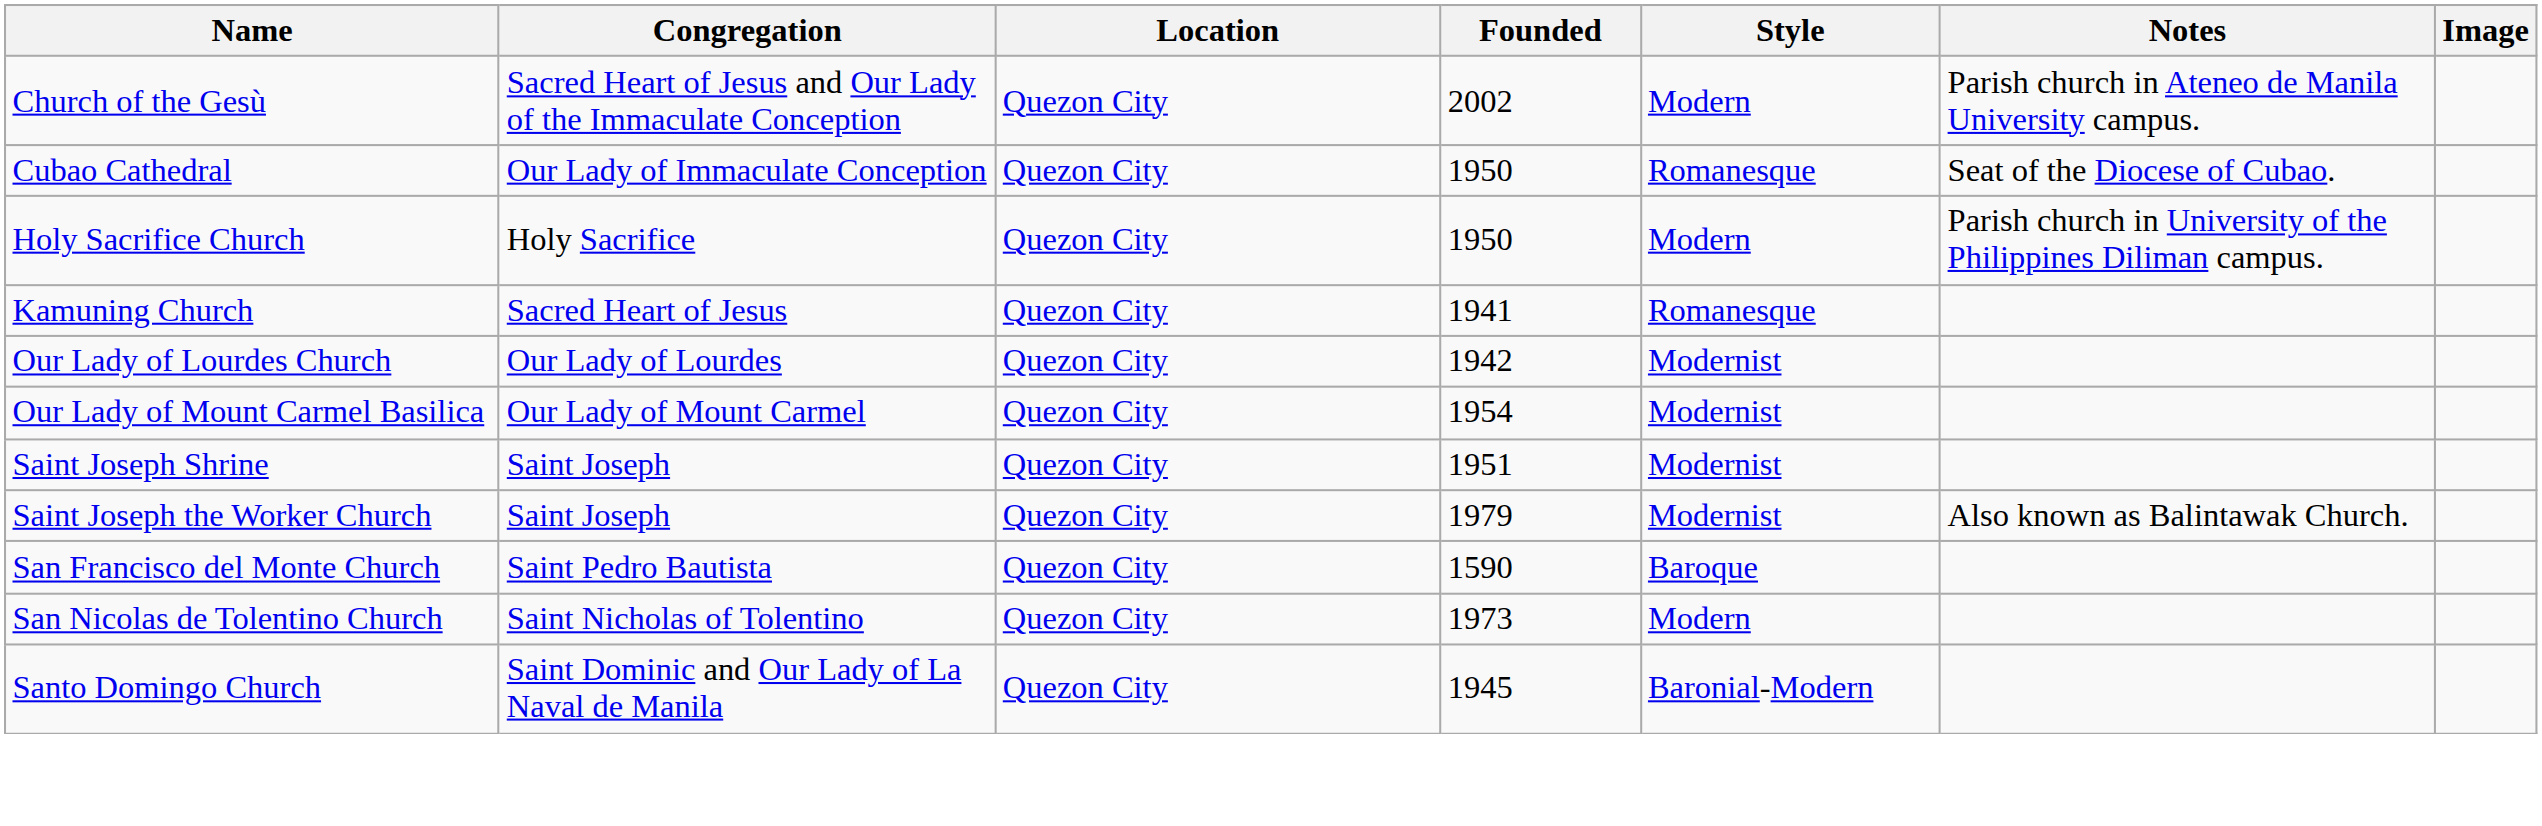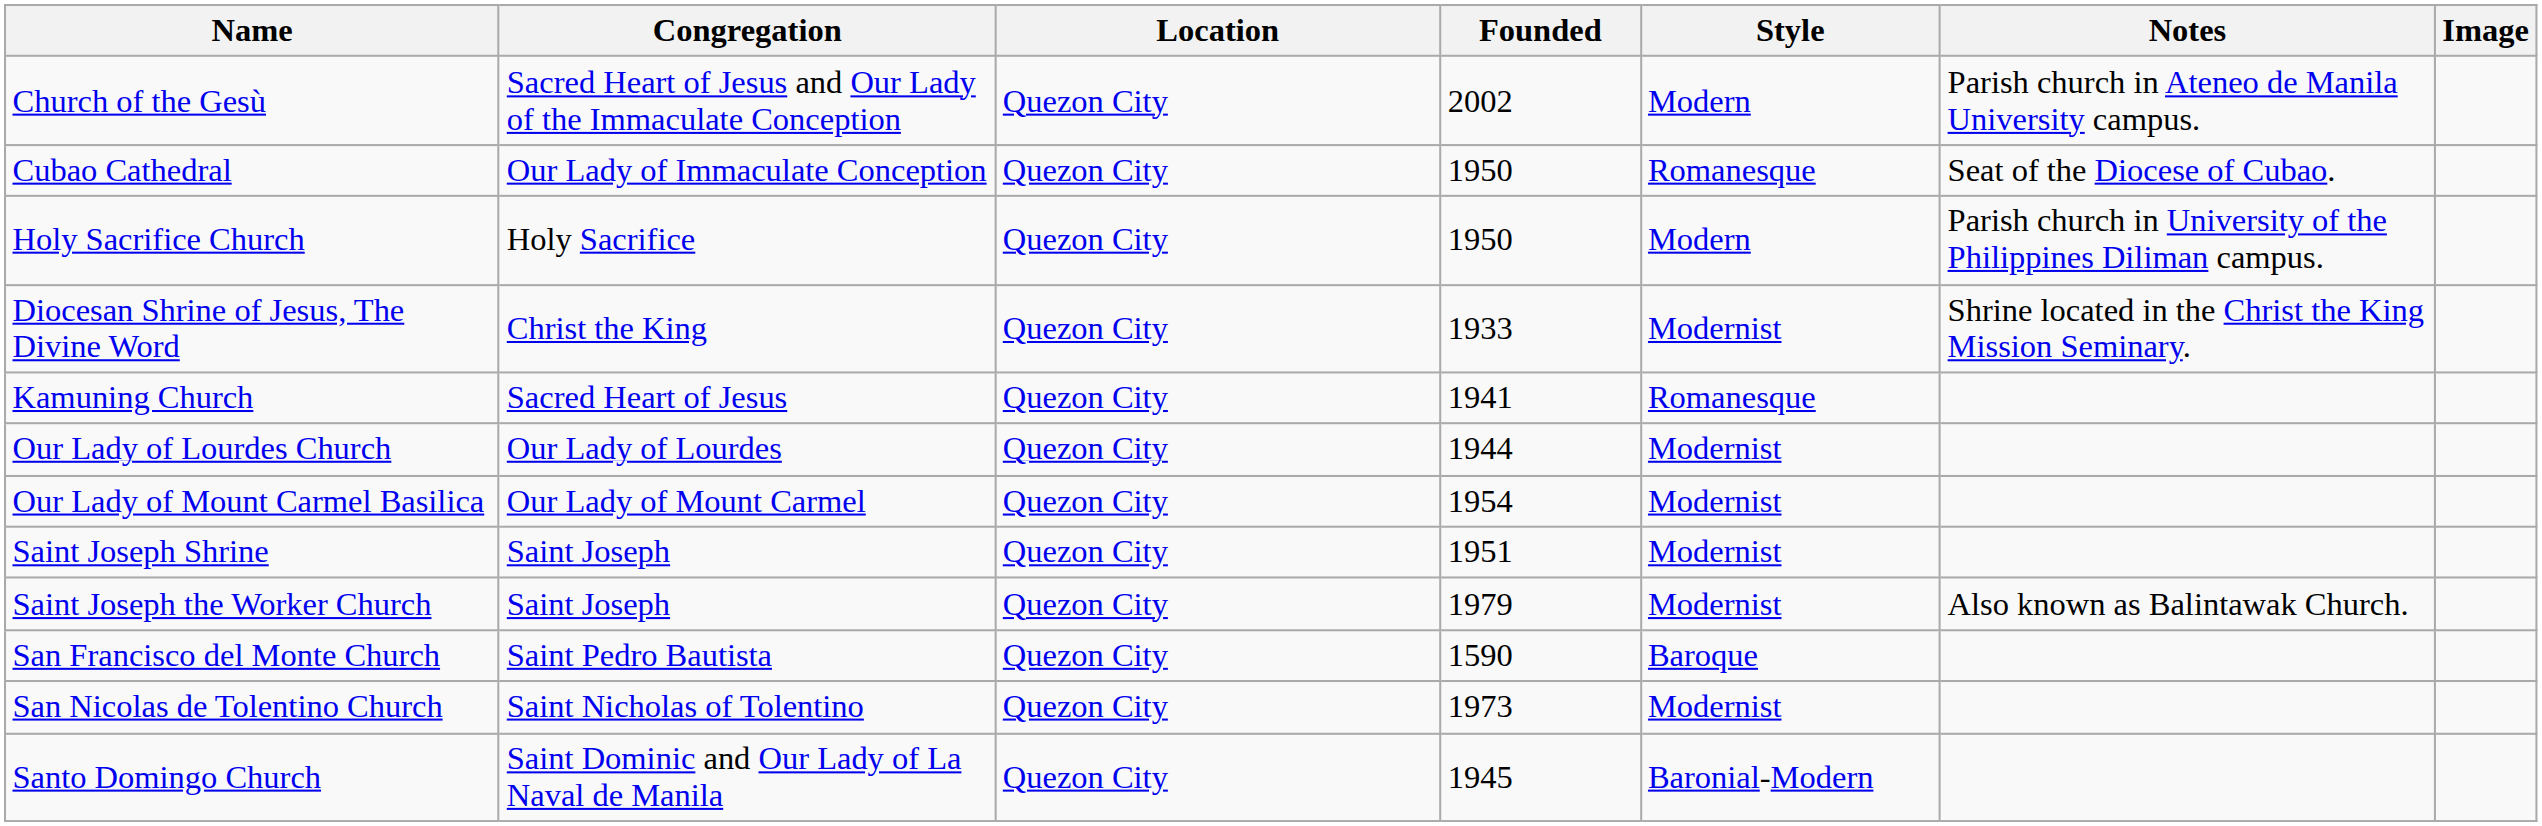 <table class="wikitable sortable">
 <tr>
 <th width=20%>Name</th>
 <th width=20%>Congregation</th>
 <th width=18%>Location</th>
 <th width=8%>Founded</th>
 <th width=12%>Style</th>
 <th width=20%>Notes</th>
 <th width=6%>Image</th>
 </tr>
 <tr>
 <td><a href='#'>Church of the Gesù</a></td>
 <td><a href='#'>Sacred Heart of Jesus</a> and <a href='#'>Our Lady of the Immaculate Conception</a></td>
 <td><a href='#'>Quezon City</a></td>
 <td>2002</td>
 <td><a href='#'>Modern</a></td>
 <td>Parish church in <a href='#'>Ateneo de Manila University</a> campus.</td>
 <td></td>
 </tr>
 <tr>
 <td><a href='#'>Cubao Cathedral</a></td>
 <td><a href='#'>Our Lady of Immaculate Conception</a></td>
 <td><a href='#'>Quezon City</a></td>
 <td>1950</td>
 <td><a href='#'>Romanesque</a></td>
 <td>Seat of the <a href='#'>Diocese of Cubao</a>.</td>
 <td></td>
 </tr>
 <tr>
 <td><a href='#'>Holy Sacrifice Church</a></td>
 <td>Holy <a href='#'>Sacrifice</a></td>
 <td><a href='#'>Quezon City</a></td>
 <td>1950</td>
 <td><a href='#'>Modern</a></td>
 <td>Parish church in <a href='#'>University of the Philippines Diliman</a> campus.</td>
 <td></td>
 </tr>
 <tr>
+<td><a href='#'>Diocesan Shrine of Jesus, The Divine Word</a></td>
+<td><a href='#'>Christ the King</a></td>
+<td><a href='#'>Quezon City</a></td>
+<td>1933</td>
+<td><a href='#'>Modernist</a></td>
+<td>Shrine located in the <a href='#'>Christ the King Mission Seminary</a>.</td>
+<td></td>
+</tr>
+<tr>
 <td><a href='#'>Kamuning Church</a></td>
 <td><a href='#'>Sacred Heart of Jesus</a></td>
 <td><a href='#'>Quezon City</a></td>
 <td>1941</td>
 <td><a href='#'>Romanesque</a></td>
 <td></td>
 <td></td>
 </tr>
 <tr>
 <td><a href='#'>Our Lady of Lourdes Church</a></td>
 <td><a href='#'>Our Lady of Lourdes</a></td>
 <td><a href='#'>Quezon City</a></td>
-<td>1942</td>
+<td>1944</td>
 <td><a href='#'>Modernist</a></td>
 <td></td>
 <td></td>
 </tr>
 <tr>
 <td><a href='#'>Our Lady of Mount Carmel Basilica</a></td>
 <td><a href='#'>Our Lady of Mount Carmel</a></td>
 <td><a href='#'>Quezon City</a></td>
 <td>1954</td>
 <td><a href='#'>Modernist</a></td>
 <td></td>
 <td></td>
 </tr>
 <tr>
 <td><a href='#'>Saint Joseph Shrine</a></td>
 <td><a href='#'>Saint Joseph</a></td>
 <td><a href='#'>Quezon City</a></td>
 <td>1951</td>
 <td><a href='#'>Modernist</a></td>
 <td></td>
 <td></td>
 </tr>
 <tr>
 <td><a href='#'>Saint Joseph the Worker Church</a></td>
 <td><a href='#'>Saint Joseph</a></td>
 <td><a href='#'>Quezon City</a></td>
 <td>1979</td>
 <td><a href='#'>Modernist</a></td>
 <td>Also known as Balintawak Church.</td>
 <td></td>
 </tr>
 <tr>
 <td><a href='#'>San Francisco del Monte Church</a></td>
 <td><a href='#'>Saint Pedro Bautista</a></td>
 <td><a href='#'>Quezon City</a></td>
 <td>1590</td>
 <td><a href='#'>Baroque</a></td>
 <td></td>
 <td></td>
 </tr>
 <tr>
 <td><a href='#'>San Nicolas de Tolentino Church</a></td>
 <td><a href='#'>Saint Nicholas of Tolentino</a></td>
 <td><a href='#'>Quezon City</a></td>
 <td>1973</td>
-<td><a href='#'>Modern</a></td>
+<td><a href='#'>Modernist</a></td>
 <td></td>
 <td></td>
 </tr>
 <tr>
 <td><a href='#'>Santo Domingo Church</a></td>
 <td><a href='#'>Saint Dominic</a> and <a href='#'>Our Lady of La Naval de Manila</a></td>
 <td><a href='#'>Quezon City</a></td>
 <td>1945</td>
 <td><a href='#'>Baronial</a>-<a href='#'>Modern</a></td>
 <td></td>
 <td></td>
 </tr>
 </table>
